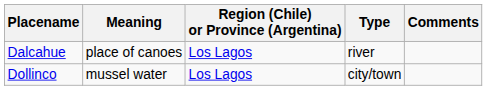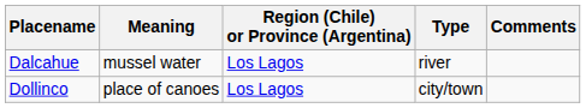 <table align=center class="wikitable">
 <tr>
 <th>Placename</th>
 <th>Meaning</th>
 <th>Region (Chile)<br>or Province (Argentina)</th>
 <th>Type</th>
 <th>Comments</th>
 </tr>
 <tr>
 <td><a href='#'>Dalcahue</a></td>
-<td>place of canoes</td>
+<td>mussel water</td>
 <td><a href='#'>Los Lagos</a></td>
 <td>river</td>
 <td></td>
 </tr>
 <tr>
 <td><a href='#'>Dollinco</a></td>
-<td>mussel water</td>
+<td>place of canoes</td>
 <td><a href='#'>Los Lagos</a></td>
 <td>city/town</td>
 <td></td>
 </tr>
 </table>
